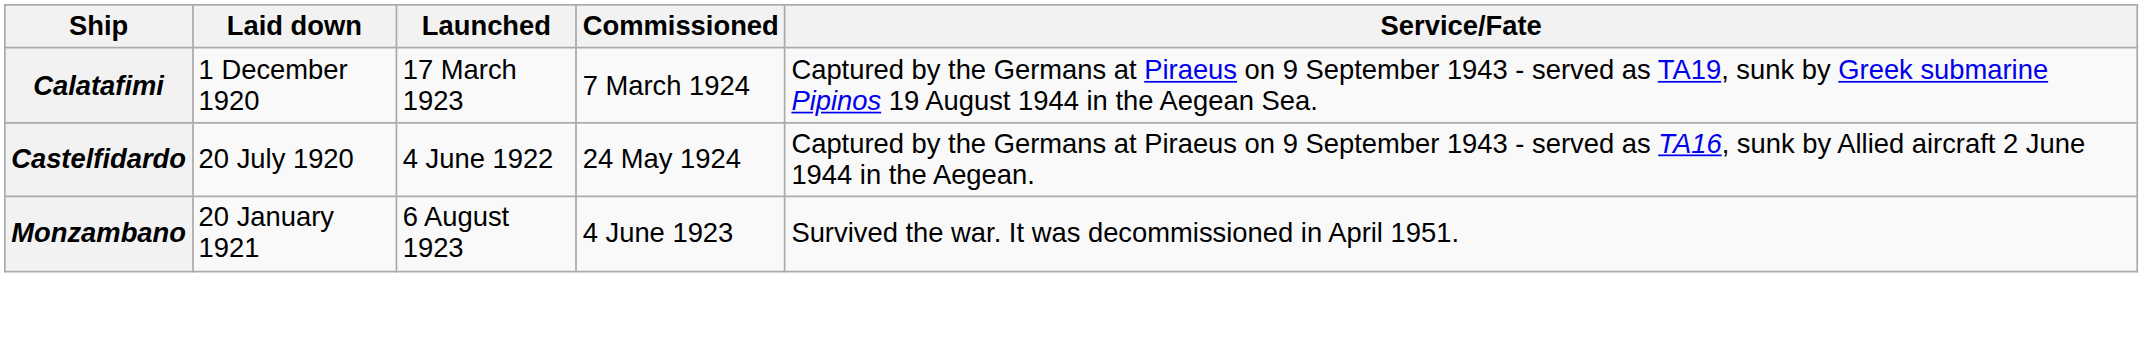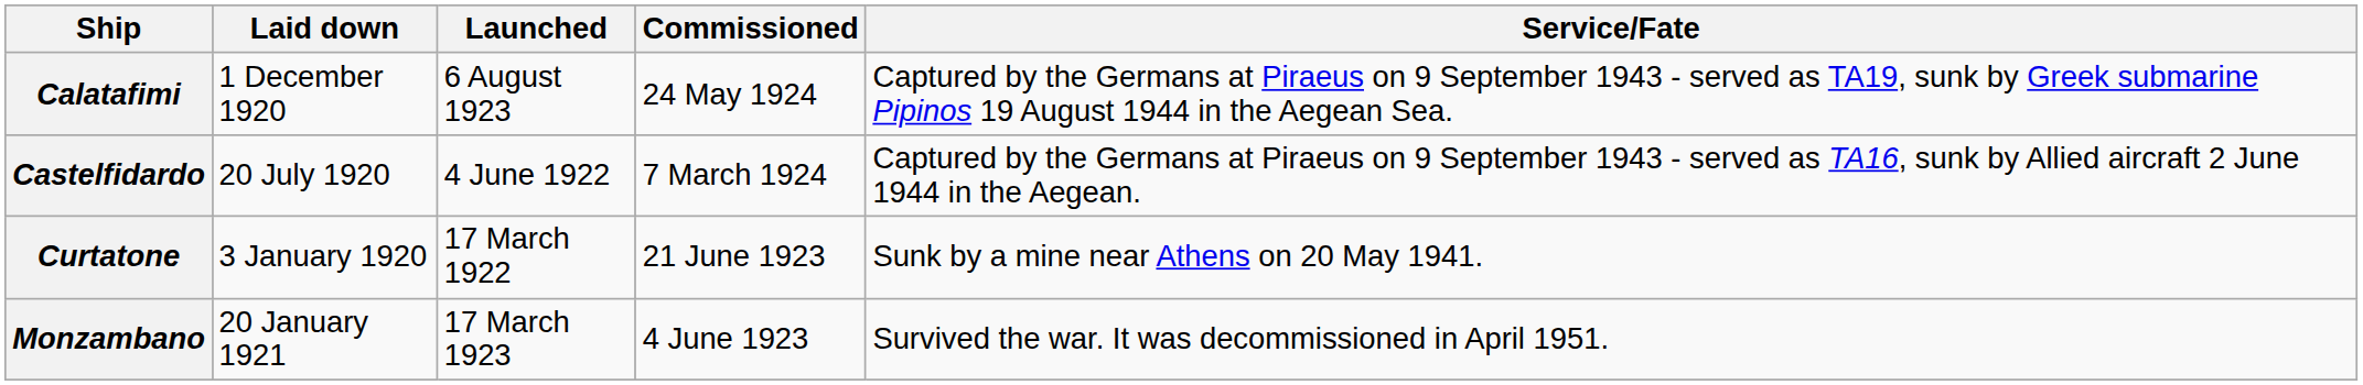 <table class="wikitable plainrowheaders">
 <tr>
 <th scope="col">Ship</th>
 <th>Laid down</th>
 <th scope="col">Launched</th>
 <th scope="col">Commissioned</th>
 <th scope="col">Service/Fate</th>
 </tr>
 <tr>
 <th scope="row"><em>Calatafimi</em></th>
 <td>1 December 1920</td>
-<td>17 March 1923</td>
-<td>7 March 1924</td>
+<td>6 August 1923</td>
+<td>24 May 1924</td>
 <td>Captured by the Germans at <a href='#'>Piraeus</a> on 9 September 1943 - served as <a href='#'>TA19</a>, sunk by <a href='#'>Greek submarine <em>Pipinos</em></a> 19 August 1944 in the Aegean Sea.</td>
 </tr>
 <tr>
 <th scope="row"><em>Castelfidardo</em></th>
 <td>20 July 1920</td>
 <td>4 June 1922</td>
-<td>24 May 1924</td>
+<td>7 March 1924</td>
 <td>Captured by the Germans at Piraeus on 9 September 1943 - served as <em><a href='#'>TA16</a></em>, sunk by Allied aircraft 2 June 1944 in the Aegean.</td>
+</tr>
+<tr>
+<th scope="row"><em>Curtatone</em></th>
+<td>3 January 1920</td>
+<td>17 March 1922</td>
+<td>21 June 1923</td>
+<td>Sunk by a mine near <a href='#'>Athens</a> on 20 May 1941.</td>
 </tr>
 <tr>
 <th scope="row"><em>Monzambano</em></th>
 <td>20 January 1921</td>
-<td>6 August 1923</td>
+<td>17 March 1923</td>
 <td>4 June 1923</td>
 <td>Survived the war. It was decommissioned in April 1951.</td>
 </tr>
 </table>
